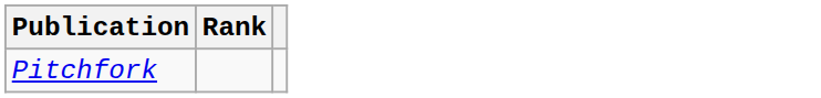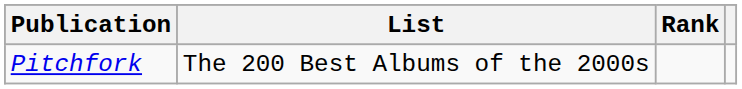 <table class="sortable wikitable">
 <tr>
 <th>Publication</th>
+<th>List</th>
 <th>Rank</th>
 <th class="unsortable"></th>
 </tr>
 <tr>
 <td><em><a href='#'>Pitchfork</a></em></td>
+<td>The 200 Best Albums of the 2000s</td>
 <td></td>
 <td></td>
 </tr>
 </table>
